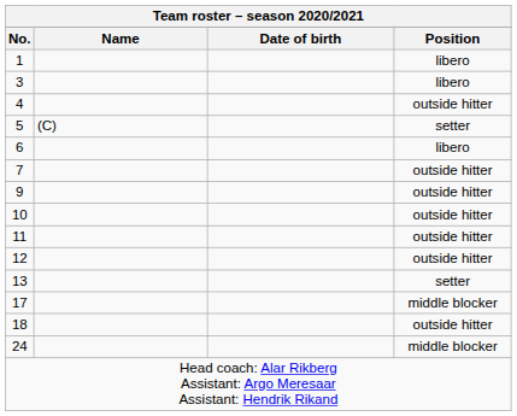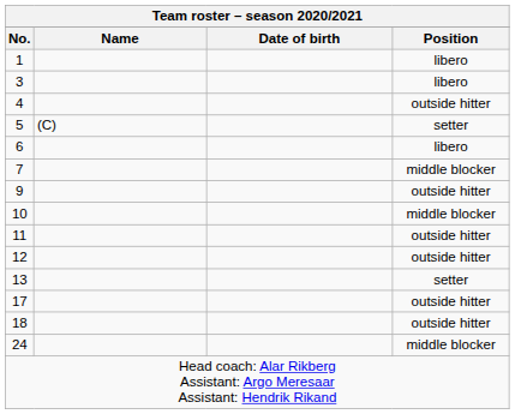 <table class="wikitable collapsible collapsed sortable" style="font-size:100%; text-align:center;">
 <tr>
 <th colspan=6>Team roster – season 2020/2021</th>
 </tr>
 <tr>
 </tr>
 <tr>
 <th>No.</th>
 <th style="width:12em">Name</th>
 <th style="width:13em">Date of birth</th>
 <th style="width:8em">Position</th>
 </tr>
 <tr>
 <td>1</td>
 <td align=left> </td>
 <td align=right></td>
 <td>libero</td>
 </tr>
 <tr>
 <td>3</td>
 <td align=left> </td>
 <td align=right></td>
 <td>libero</td>
 </tr>
 <tr>
 <td>4</td>
 <td align=left> </td>
 <td align=right></td>
 <td>outside hitter</td>
 </tr>
 <tr>
 <td>5</td>
 <td align=left>  (C)</td>
 <td align=right></td>
 <td>setter</td>
 </tr>
 <tr>
 <td>6</td>
 <td align=left> </td>
 <td align=right></td>
 <td>libero</td>
 </tr>
 <tr>
 <td>7</td>
 <td align=left> </td>
 <td align=right></td>
-<td>outside hitter</td>
+<td>middle blocker</td>
 </tr>
 <tr>
 <td>9</td>
 <td align=left> </td>
 <td align=right></td>
 <td>outside hitter</td>
 </tr>
 <tr>
 <td>10</td>
 <td align=left> </td>
 <td align=right></td>
-<td>outside hitter</td>
+<td>middle blocker</td>
 </tr>
 <tr>
 <td>11</td>
 <td align=left> </td>
 <td align=right></td>
 <td>outside hitter</td>
 </tr>
 <tr>
 <td>12</td>
 <td align=left> </td>
 <td align=right></td>
 <td>outside hitter</td>
 </tr>
 <tr>
 <td>13</td>
 <td align=left> </td>
 <td align=right></td>
 <td>setter</td>
 </tr>
 <tr>
 <td>17</td>
 <td align=left> </td>
 <td align=right></td>
-<td>middle blocker</td>
+<td>outside hitter</td>
 </tr>
 <tr>
 <td>18</td>
 <td align=left> </td>
 <td align=right></td>
 <td>outside hitter</td>
 </tr>
 <tr>
 <td>24</td>
 <td align=left> </td>
 <td align=right></td>
 <td>middle blocker</td>
 </tr>
 <tr>
 <td colspan=4>Head coach:   <a href='#'>Alar Rikberg</a><br>Assistant:  <a href='#'>Argo Meresaar</a><br>Assistant:  <a href='#'>Hendrik Rikand</a></td>
 </tr>
 </table>
